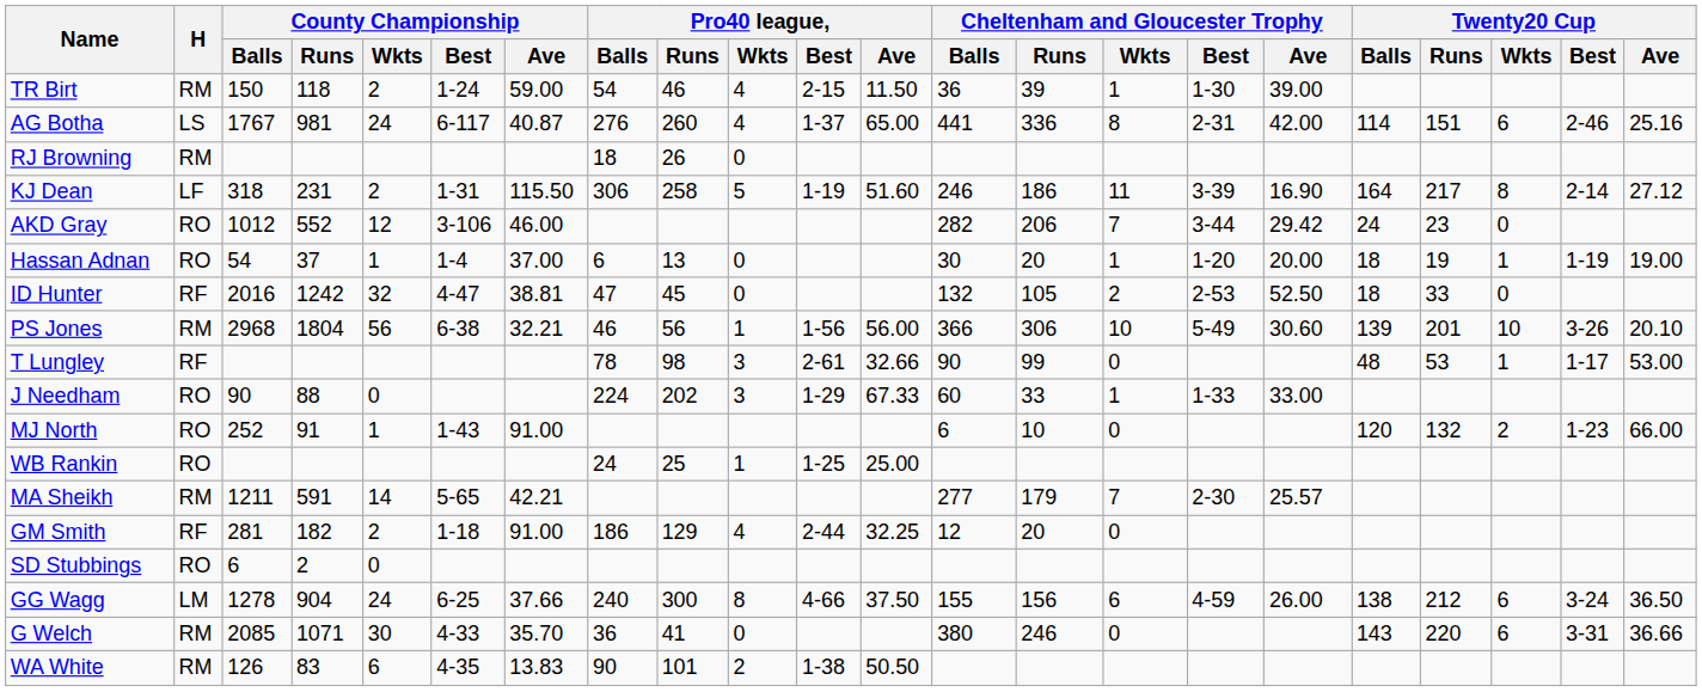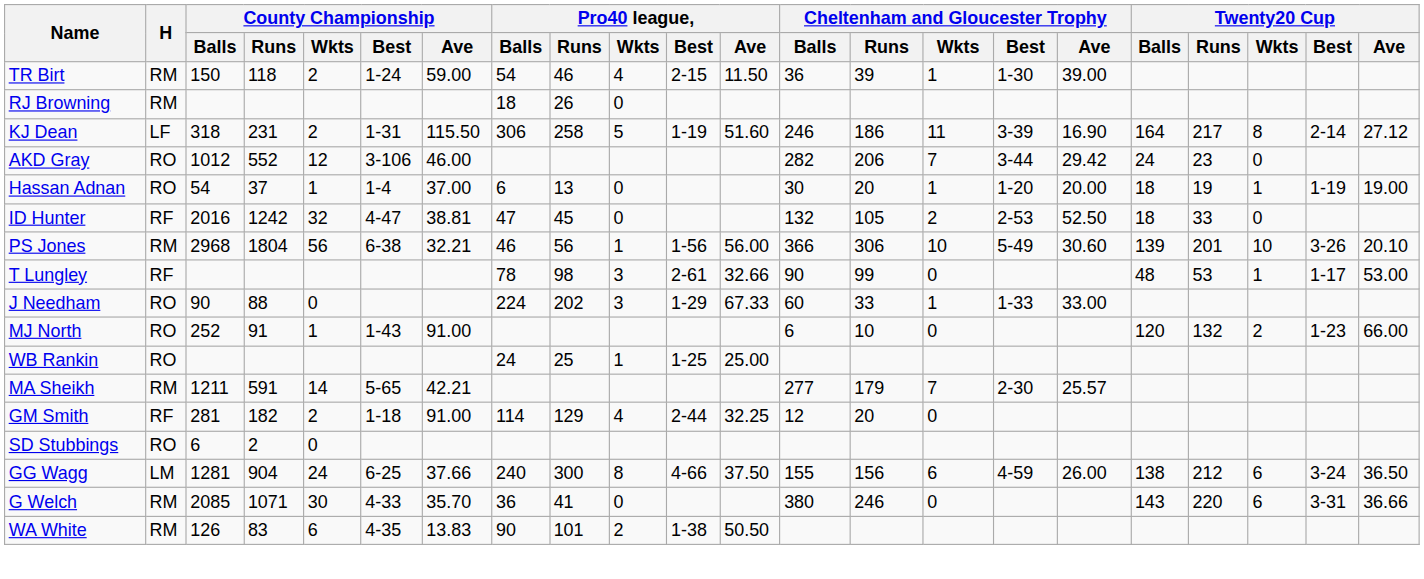 <table class="wikitable" width="100%">
 <tr bgcolor="#efefef">
 <th rowspan=2>Name</th>
 <th rowspan=2>H</th>
 <th colspan=5><a href='#'>County Championship</a></th>
 <th colspan=5><a href='#'>Pro40</a> league,</th>
 <th colspan=5><a href='#'>Cheltenham and Gloucester Trophy</a></th>
 <th colspan=5><a href='#'>Twenty20 Cup</a></th>
 </tr>
 <tr>
 <th>Balls</th>
 <th>Runs</th>
 <th>Wkts</th>
 <th>Best</th>
 <th>Ave</th>
 <th>Balls</th>
 <th>Runs</th>
 <th>Wkts</th>
 <th>Best</th>
 <th>Ave</th>
 <th>Balls</th>
 <th>Runs</th>
 <th>Wkts</th>
 <th>Best</th>
 <th>Ave</th>
 <th>Balls</th>
 <th>Runs</th>
 <th>Wkts</th>
 <th>Best</th>
 <th>Ave</th>
 </tr>
 <tr>
 <td><a href='#'>TR Birt</a></td>
 <td>RM</td>
 <td>150</td>
 <td>118</td>
 <td>2</td>
 <td>1-24</td>
 <td>59.00</td>
 <td>54</td>
 <td>46</td>
 <td>4</td>
 <td>2-15</td>
 <td>11.50</td>
 <td>36</td>
 <td>39</td>
 <td>1</td>
 <td>1-30</td>
 <td>39.00</td>
 <td></td>
 <td></td>
 <td></td>
 <td></td>
 <td></td>
-</tr>
-<tr>
-<td><a href='#'>AG Botha</a></td>
-<td>LS</td>
-<td>1767</td>
-<td>981</td>
-<td>24</td>
-<td>6-117</td>
-<td>40.87</td>
-<td>276</td>
-<td>260</td>
-<td>4</td>
-<td>1-37</td>
-<td>65.00</td>
-<td>441</td>
-<td>336</td>
-<td>8</td>
-<td>2-31</td>
-<td>42.00</td>
-<td>114</td>
-<td>151</td>
-<td>6</td>
-<td>2-46</td>
-<td>25.16</td>
 </tr>
 <tr>
 <td><a href='#'>RJ Browning</a></td>
 <td>RM</td>
 <td></td>
 <td></td>
 <td></td>
 <td></td>
 <td></td>
 <td>18</td>
 <td>26</td>
 <td>0</td>
 <td></td>
 <td></td>
 <td></td>
 <td></td>
 <td></td>
 <td></td>
 <td></td>
 <td></td>
 <td></td>
 <td></td>
 <td></td>
 <td></td>
 </tr>
 <tr>
 <td><a href='#'>KJ Dean</a></td>
 <td>LF</td>
 <td>318</td>
 <td>231</td>
 <td>2</td>
 <td>1-31</td>
 <td>115.50</td>
 <td>306</td>
 <td>258</td>
 <td>5</td>
 <td>1-19</td>
 <td>51.60</td>
 <td>246</td>
 <td>186</td>
 <td>11</td>
 <td>3-39</td>
 <td>16.90</td>
 <td>164</td>
 <td>217</td>
 <td>8</td>
 <td>2-14</td>
 <td>27.12</td>
 </tr>
 <tr>
 <td><a href='#'>AKD Gray</a></td>
 <td>RO</td>
 <td>1012</td>
 <td>552</td>
 <td>12</td>
 <td>3-106</td>
 <td>46.00</td>
 <td></td>
 <td></td>
 <td></td>
 <td></td>
 <td></td>
 <td>282</td>
 <td>206</td>
 <td>7</td>
 <td>3-44</td>
 <td>29.42</td>
 <td>24</td>
 <td>23</td>
 <td>0</td>
 <td></td>
 <td></td>
 </tr>
 <tr>
 <td><a href='#'>Hassan Adnan</a></td>
 <td>RO</td>
 <td>54</td>
 <td>37</td>
 <td>1</td>
 <td>1-4</td>
 <td>37.00</td>
 <td>6</td>
 <td>13</td>
 <td>0</td>
 <td></td>
 <td></td>
 <td>30</td>
 <td>20</td>
 <td>1</td>
 <td>1-20</td>
 <td>20.00</td>
 <td>18</td>
 <td>19</td>
 <td>1</td>
 <td>1-19</td>
 <td>19.00</td>
 </tr>
 <tr>
 <td><a href='#'>ID Hunter</a></td>
 <td>RF</td>
 <td>2016</td>
 <td>1242</td>
 <td>32</td>
 <td>4-47</td>
 <td>38.81</td>
 <td>47</td>
 <td>45</td>
 <td>0</td>
 <td></td>
 <td></td>
 <td>132</td>
 <td>105</td>
 <td>2</td>
 <td>2-53</td>
 <td>52.50</td>
 <td>18</td>
 <td>33</td>
 <td>0</td>
 <td></td>
 <td></td>
 </tr>
 <tr>
 <td><a href='#'>PS Jones</a></td>
 <td>RM</td>
 <td>2968</td>
 <td>1804</td>
 <td>56</td>
 <td>6-38</td>
 <td>32.21</td>
 <td>46</td>
 <td>56</td>
 <td>1</td>
 <td>1-56</td>
 <td>56.00</td>
 <td>366</td>
 <td>306</td>
 <td>10</td>
 <td>5-49</td>
 <td>30.60</td>
 <td>139</td>
 <td>201</td>
 <td>10</td>
 <td>3-26</td>
 <td>20.10</td>
 </tr>
 <tr>
 <td><a href='#'>T Lungley</a></td>
 <td>RF</td>
 <td></td>
 <td></td>
 <td></td>
 <td></td>
 <td></td>
 <td>78</td>
 <td>98</td>
 <td>3</td>
 <td>2-61</td>
 <td>32.66</td>
 <td>90</td>
 <td>99</td>
 <td>0</td>
 <td></td>
 <td></td>
 <td>48</td>
 <td>53</td>
 <td>1</td>
 <td>1-17</td>
 <td>53.00</td>
 </tr>
 <tr>
 <td><a href='#'>J Needham</a></td>
 <td>RO</td>
 <td>90</td>
 <td>88</td>
 <td>0</td>
 <td></td>
 <td></td>
 <td>224</td>
 <td>202</td>
 <td>3</td>
 <td>1-29</td>
 <td>67.33</td>
 <td>60</td>
 <td>33</td>
 <td>1</td>
 <td>1-33</td>
 <td>33.00</td>
 <td></td>
 <td></td>
 <td></td>
 <td></td>
 <td></td>
 </tr>
 <tr>
 <td><a href='#'>MJ North</a></td>
 <td>RO</td>
 <td>252</td>
 <td>91</td>
 <td>1</td>
 <td>1-43</td>
 <td>91.00</td>
 <td></td>
 <td></td>
 <td></td>
 <td></td>
 <td></td>
 <td>6</td>
 <td>10</td>
 <td>0</td>
 <td></td>
 <td></td>
 <td>120</td>
 <td>132</td>
 <td>2</td>
 <td>1-23</td>
 <td>66.00</td>
 </tr>
 <tr>
 <td><a href='#'>WB Rankin</a></td>
 <td>RO</td>
 <td></td>
 <td></td>
 <td></td>
 <td></td>
 <td></td>
 <td>24</td>
 <td>25</td>
 <td>1</td>
 <td>1-25</td>
 <td>25.00</td>
 <td></td>
 <td></td>
 <td></td>
 <td></td>
 <td></td>
 <td></td>
 <td></td>
 <td></td>
 <td></td>
 <td></td>
 </tr>
 <tr>
 <td><a href='#'>MA Sheikh</a></td>
 <td>RM</td>
 <td>1211</td>
 <td>591</td>
 <td>14</td>
 <td>5-65</td>
 <td>42.21</td>
 <td></td>
 <td></td>
 <td></td>
 <td></td>
 <td></td>
 <td>277</td>
 <td>179</td>
 <td>7</td>
 <td>2-30</td>
 <td>25.57</td>
 <td></td>
 <td></td>
 <td></td>
 <td></td>
 <td></td>
 </tr>
 <tr>
 <td><a href='#'>GM Smith</a></td>
 <td>RF</td>
 <td>281</td>
 <td>182</td>
 <td>2</td>
 <td>1-18</td>
 <td>91.00</td>
-<td>186</td>
+<td>114</td>
 <td>129</td>
 <td>4</td>
 <td>2-44</td>
 <td>32.25</td>
 <td>12</td>
 <td>20</td>
 <td>0</td>
 <td></td>
 <td></td>
 <td></td>
 <td></td>
 <td></td>
 <td></td>
 <td></td>
 </tr>
 <tr>
 <td><a href='#'>SD Stubbings</a></td>
 <td>RO</td>
 <td>6</td>
 <td>2</td>
 <td>0</td>
 <td></td>
 <td></td>
 <td></td>
 <td></td>
 <td></td>
 <td></td>
 <td></td>
 <td></td>
 <td></td>
 <td></td>
 <td></td>
 <td></td>
 <td></td>
 <td></td>
 <td></td>
 <td></td>
 <td></td>
 </tr>
 <tr>
 <td><a href='#'>GG Wagg</a></td>
 <td>LM</td>
-<td>1278</td>
+<td>1281</td>
 <td>904</td>
 <td>24</td>
 <td>6-25</td>
 <td>37.66</td>
 <td>240</td>
 <td>300</td>
 <td>8</td>
 <td>4-66</td>
 <td>37.50</td>
 <td>155</td>
 <td>156</td>
 <td>6</td>
 <td>4-59</td>
 <td>26.00</td>
 <td>138</td>
 <td>212</td>
 <td>6</td>
 <td>3-24</td>
 <td>36.50</td>
 </tr>
 <tr>
 <td><a href='#'>G Welch</a></td>
 <td>RM</td>
 <td>2085</td>
 <td>1071</td>
 <td>30</td>
 <td>4-33</td>
 <td>35.70</td>
 <td>36</td>
 <td>41</td>
 <td>0</td>
 <td></td>
 <td></td>
 <td>380</td>
 <td>246</td>
 <td>0</td>
 <td></td>
 <td></td>
 <td>143</td>
 <td>220</td>
 <td>6</td>
 <td>3-31</td>
 <td>36.66</td>
 </tr>
 <tr>
 <td><a href='#'>WA White</a></td>
 <td>RM</td>
 <td>126</td>
 <td>83</td>
 <td>6</td>
 <td>4-35</td>
 <td>13.83</td>
 <td>90</td>
 <td>101</td>
 <td>2</td>
 <td>1-38</td>
 <td>50.50</td>
 <td></td>
 <td></td>
 <td></td>
 <td></td>
 <td></td>
 <td></td>
 <td></td>
 <td></td>
 <td></td>
 <td></td>
 </tr>
 </table>
